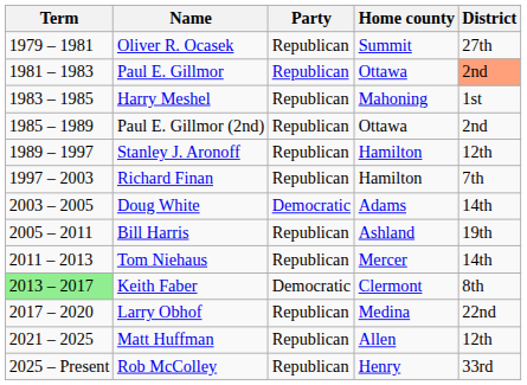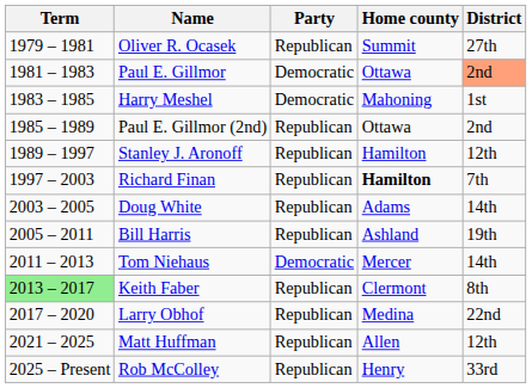 <table class="wikitable">
 <tr>
 <th>Term</th>
 <th>Name</th>
 <th>Party</th>
 <th>Home county</th>
 <th>District</th>
 </tr>
 <tr>
 <td>1979 – 1981</td>
 <td><a href='#'>Oliver R. Ocasek</a></td>
 <td>Republican</td>
 <td><a href='#'>Summit</a></td>
 <td>27th</td>
 </tr>
 <tr>
 <td>1981 – 1983</td>
 <td><a href='#'>Paul E. Gillmor</a></td>
-<td><a href='#'>Republican</a></td>
+<td>Democratic</td>
 <td><a href='#'>Ottawa</a></td>
 <td style="background: lightsalmon;">2nd</td>
 </tr>
 <tr>
 <td>1983 – 1985</td>
 <td><a href='#'>Harry Meshel</a></td>
-<td>Republican</td>
+<td>Democratic</td>
 <td><a href='#'>Mahoning</a></td>
 <td>1st</td>
 </tr>
 <tr>
 <td>1985 – 1989</td>
 <td>Paul E. Gillmor (2nd)</td>
 <td>Republican</td>
 <td>Ottawa</td>
 <td>2nd</td>
 </tr>
 <tr>
 <td>1989 – 1997</td>
 <td><a href='#'>Stanley J. Aronoff</a></td>
 <td>Republican</td>
 <td><a href='#'>Hamilton</a></td>
 <td>12th</td>
 </tr>
 <tr>
 <td>1997 – 2003</td>
 <td><a href='#'>Richard Finan</a></td>
 <td>Republican</td>
-<td>Hamilton</td>
+<td><strong>Hamilton</strong></td>
 <td>7th</td>
 </tr>
 <tr>
 <td>2003 – 2005</td>
 <td><a href='#'>Doug White</a></td>
-<td><a href='#'>Democratic</a></td>
+<td>Republican</td>
 <td><a href='#'>Adams</a></td>
 <td>14th</td>
 </tr>
 <tr>
 <td>2005 – 2011</td>
 <td><a href='#'>Bill Harris</a></td>
 <td>Republican</td>
 <td><a href='#'>Ashland</a></td>
 <td>19th</td>
 </tr>
 <tr>
 <td>2011 – 2013</td>
 <td><a href='#'>Tom Niehaus</a></td>
-<td>Republican</td>
+<td><a href='#'>Democratic</a></td>
 <td><a href='#'>Mercer</a></td>
 <td>14th</td>
 </tr>
 <tr>
 <td style="background: lightgreen;">2013 – 2017</td>
 <td><a href='#'>Keith Faber</a></td>
-<td>Democratic</td>
+<td>Republican</td>
 <td><a href='#'>Clermont</a></td>
 <td>8th</td>
 </tr>
 <tr>
 <td>2017 – 2020</td>
 <td><a href='#'>Larry Obhof</a></td>
 <td>Republican</td>
 <td><a href='#'>Medina</a></td>
 <td>22nd</td>
 </tr>
 <tr>
 <td>2021 – 2025</td>
 <td><a href='#'>Matt Huffman</a></td>
 <td>Republican</td>
 <td><a href='#'>Allen</a></td>
 <td>12th</td>
 </tr>
 <tr>
 <td>2025 – Present</td>
 <td><a href='#'>Rob McColley</a></td>
 <td>Republican</td>
 <td><a href='#'>Henry</a></td>
 <td>33rd</td>
 </tr>
 </table>
